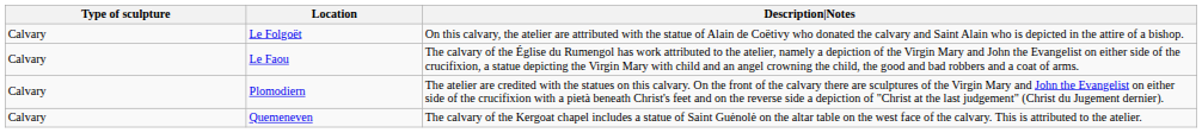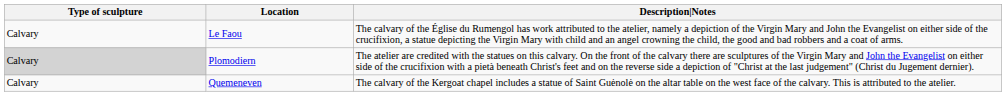 <table class="wikitable sortable" style="width:100%; margin-top:0.5em;">
 <tr>
 <th scope="col">Type of sculpture</th>
 <th scope="col">Location</th>
 <th scope="col" style="width:65%;">Description|Notes</th>
 </tr>
 <tr>
 <td>Calvary</td>
-<td><a href='#'>Le Folgoët</a></td>
-<td>On this calvary, the atelier are attributed with the statue of Alain de Coëtivy who donated the calvary and Saint Alain who is depicted in the attire of a bishop.</td>
-</tr>
-<tr>
-<td>Calvary</td>
 <td><a href='#'>Le Faou</a></td>
 <td>The calvary of the Église du Rumengol has work attributed to the atelier, namely a depiction of the Virgin Mary and John the Evangelist on either side of the crucifixion, a statue depicting the Virgin Mary with child and an angel crowning the child, the good and bad robbers and a coat of arms.</td>
 </tr>
 <tr>
-<td>Calvary</td>
+<td style="background: lightgrey;">Calvary</td>
 <td><a href='#'>Plomodiern</a></td>
 <td>The atelier are credited with the statues on this calvary. On the front of the calvary there are  sculptures of the Virgin Mary and <a href='#'>John the Evangelist</a> on either side of the crucifixion with a pietà beneath Christ's feet and on the reverse side a depiction of  "Christ at the last judgement" (Christ du Jugement dernier).</td>
 </tr>
 <tr>
 <td>Calvary</td>
 <td><a href='#'>Quemeneven</a></td>
 <td>The calvary of the Kergoat chapel includes a statue of Saint Guėnolė on the altar table on the west face of the calvary. This is attributed to the atelier.</td>
 </tr>
 </table>
